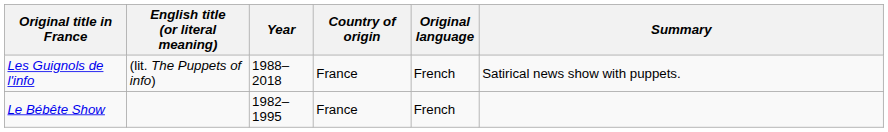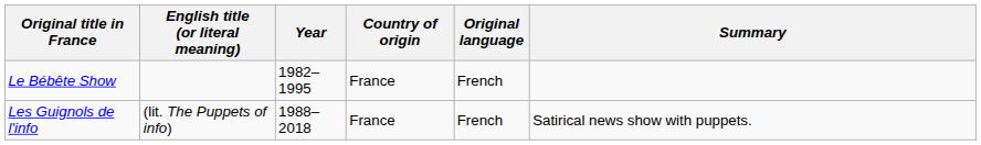 <table class="wikitable">
 <tr>
 <th style="width:140px;"><em>Original title in France</em></th>
 <th style="width:140px;"><em>English title<br>(or literal meaning)</em></th>
 <th style="width:70px;"><em>Year</em></th>
 <th style="width:110px;"><em>Country of origin</em></th>
 <th style="width:75px;"><em>Original language</em></th>
 <th style="width:480px;"><em>Summary</em></th>
 </tr>
 <tr>
+<td><em><a href='#'>Le Bébête Show</a></em></td>
+<td></td>
+<td>1982–1995</td>
+<td>France</td>
+<td>French</td>
+<td></td>
+</tr>
+<tr>
 <td><em><a href='#'>Les Guignols de l'info</a></em></td>
 <td>(lit. <em>The Puppets of info</em>)</td>
 <td>1988–2018</td>
 <td>France</td>
 <td>French</td>
 <td>Satirical news show with puppets.</td>
 </tr>
-<tr>
-<td><em><a href='#'>Le Bébête Show</a></em></td>
-<td></td>
-<td>1982–1995</td>
-<td>France</td>
-<td>French</td>
-<td></td>
-</tr>
 </table>
